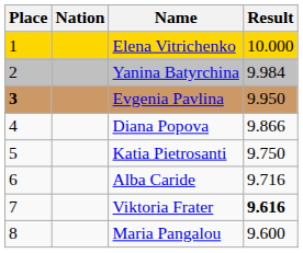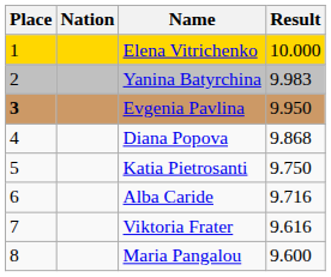 <table class="wikitable">
 <tr>
 <th>Place</th>
 <th>Nation</th>
 <th>Name</th>
 <th>Result</th>
 </tr>
 <tr bgcolor=gold>
 <td>1</td>
 <td></td>
 <td align=left><a href='#'>Elena Vitrichenko</a></td>
 <td>10.000</td>
 </tr>
 <tr bgcolor=silver>
 <td>2</td>
 <td></td>
 <td align=left><a href='#'>Yanina Batyrchina</a></td>
-<td>9.984</td>
+<td>9.983</td>
 </tr>
 <tr bgcolor=cc9966>
 <td><strong>3</strong></td>
 <td></td>
 <td><a href='#'>Evgenia Pavlina</a></td>
 <td>9.950</td>
 </tr>
 <tr>
 <td>4</td>
 <td></td>
 <td><a href='#'>Diana Popova</a></td>
-<td>9.866</td>
+<td>9.868</td>
 </tr>
 <tr>
 <td>5</td>
 <td></td>
 <td><a href='#'>Katia Pietrosanti</a></td>
 <td>9.750</td>
 </tr>
 <tr>
 <td>6</td>
 <td></td>
 <td><a href='#'>Alba Caride</a></td>
 <td>9.716</td>
 </tr>
 <tr>
 <td>7</td>
 <td></td>
 <td><a href='#'>Viktoria Frater</a></td>
-<td><strong>9.616</strong></td>
+<td>9.616</td>
 </tr>
 <tr>
 <td>8</td>
 <td></td>
 <td><a href='#'>Maria Pangalou</a></td>
 <td>9.600</td>
 </tr>
 </table>
